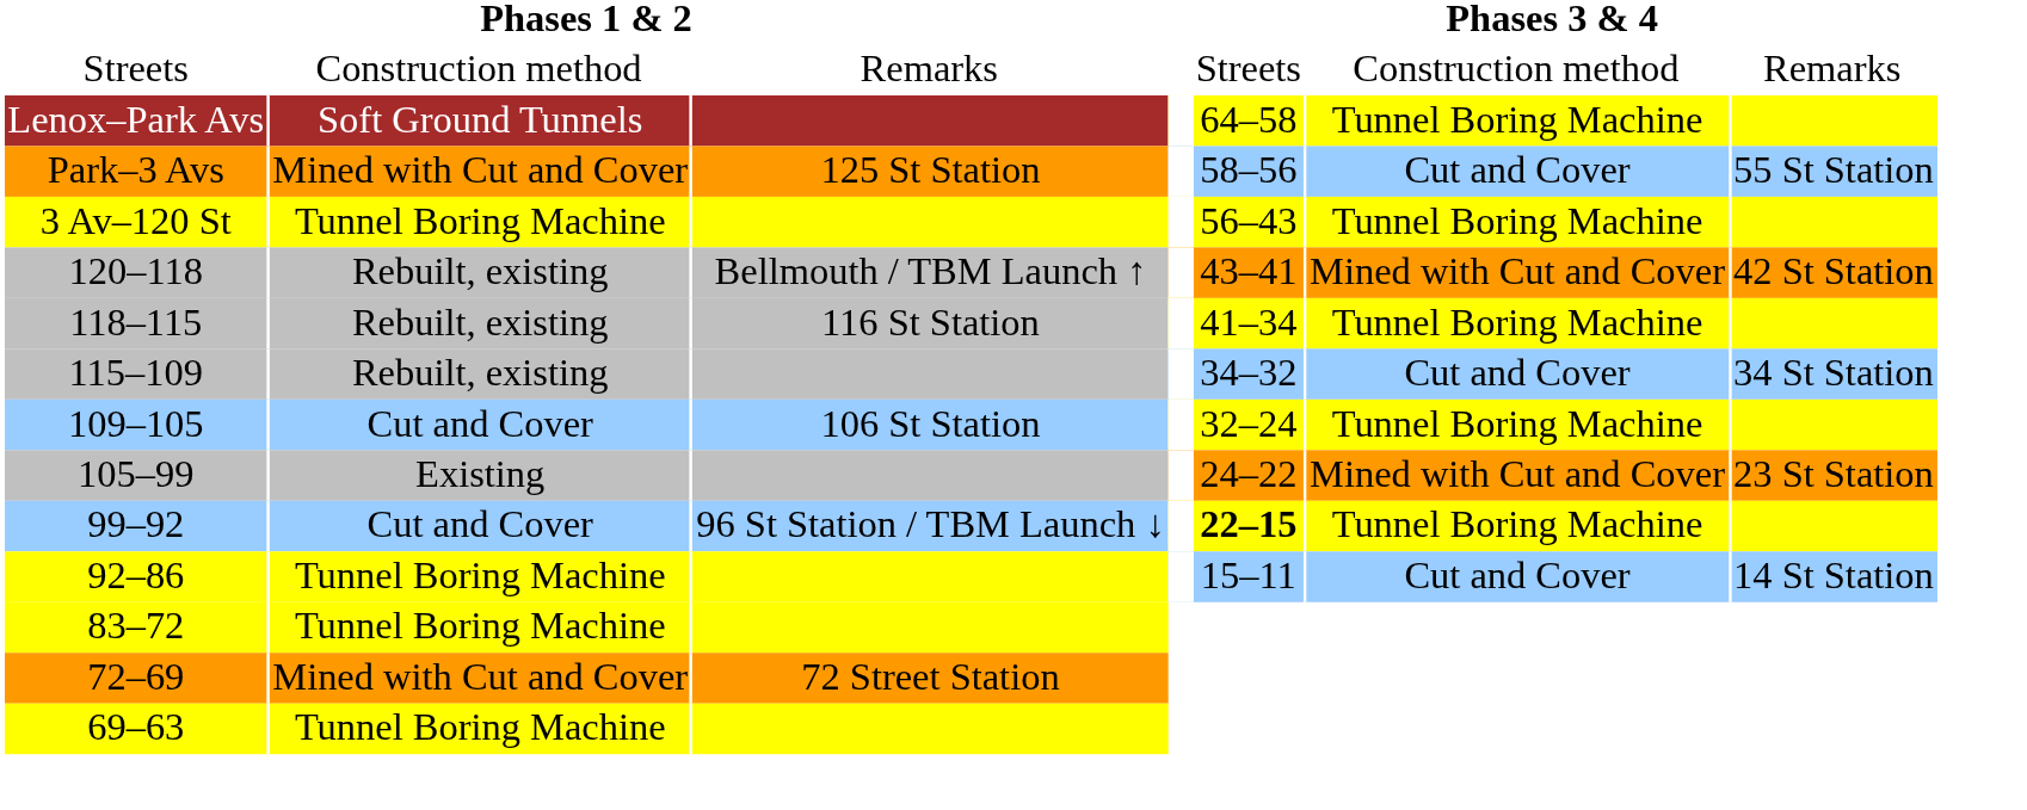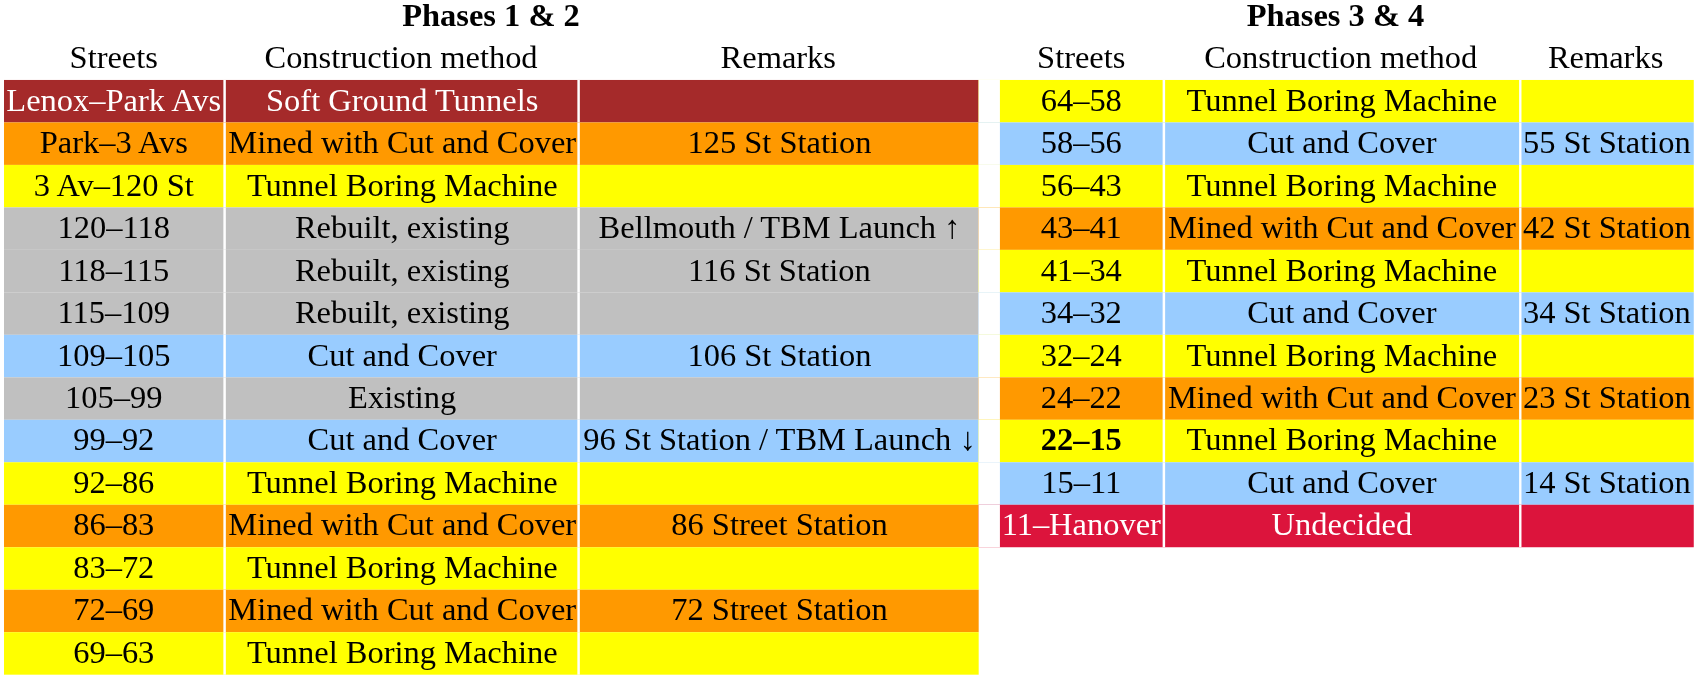 <table cellspacing="0" style="text-align:center; font-size: 86%; vertical-align:bottom;">
 <tr>
 <td colspan=3><strong>Phases 1 & 2 </strong></td>
 <td colspan=3><strong>Phases 3 & 4 </strong></td>
 </tr>
 <tr>
 <td style="width:39.75; height:27.75;">Streets</td>
 <td style="width:143.75;">Construction method</td>
 <td style="width:143.75;">Remarks</td>
 <td style="border-left:9px solid white; width:39.75;">Streets</td>
 <td style="width:143.75;">Construction method</td>
 <td style="width:143.75;">Remarks</td>
 </tr>
 <tr>
 <td style="background:brown; color:white; height:12.75;">Lenox–Park Avs</td>
 <td style="background:brown; color:white; border-left:1px solid white;">Soft Ground Tunnels</td>
 <td style="background:brown; color:white; border-left:1px solid white;"></td>
 <td style="background:yellow; border-left:9px solid white;">64–58</td>
 <td style="background:yellow; border-left:1px solid white;">Tunnel Boring Machine</td>
 <td style="background:yellow; border-left:1px solid white;"></td>
 </tr>
 <tr>
 <td style="background:#f90; height:12.75;">Park–3 Avs</td>
 <td style="background:#f90; border-left:1px solid white;">Mined with Cut and Cover</td>
 <td style="background:#f90; border-left:1px solid white;">125 St Station</td>
 <td style="background:#9cf; border-left:9px solid white;">58–56</td>
 <td style="background:#9cf; border-left:1px solid white;">Cut and Cover</td>
 <td style="background:#9cf; border-left:1px solid white;">55 St Station</td>
 </tr>
 <tr>
 <td style="background:#ff0; height:12.75;">3 Av–120 St</td>
 <td style="background:#ff0; border-left:1px solid white;">Tunnel Boring Machine</td>
 <td style="background:#ff0; border-left:1px solid white;"></td>
 <td style="background:yellow; border-left:9px solid white;">56–43</td>
 <td style="background:yellow; border-left:1px solid white;">Tunnel Boring Machine</td>
 <td style="background:yellow; border-left:1px solid white;"></td>
 </tr>
 <tr>
 <td style="background:silver; height:12.75;">120–118</td>
 <td style="background:silver; border-left:1px solid white;">Rebuilt, existing</td>
 <td style="background:silver; border-left:1px solid white;">Bellmouth / TBM Launch ↑</td>
 <td style="background:#f90; border-left:9px solid white;">43–41</td>
 <td style="background:#f90; border-left:1px solid white;">Mined with Cut and Cover</td>
 <td style="background:#f90; border-left:1px solid white;">42 St Station</td>
 </tr>
 <tr>
 <td style="background:silver; height:12.75;">118–115</td>
 <td style="background:silver; border-left:1px solid white;">Rebuilt, existing</td>
 <td style="background:silver; border-left:1px solid white;">116 St Station</td>
 <td style="background:yellow; border-left:9px solid white;">41–34</td>
 <td style="background:yellow; border-left:1px solid white;">Tunnel Boring Machine</td>
 <td style="background:yellow; border-left:1px solid white;"></td>
 </tr>
 <tr>
 <td style="background:silver; height:12.75;">115–109</td>
 <td style="background:silver; border-left:1px solid white;">Rebuilt, existing</td>
 <td style="background:silver; border-left:1px solid white;"></td>
 <td style="background:#9cf; border-left:9px solid white;">34–32</td>
 <td style="background:#9cf; border-left:1px solid white;">Cut and Cover</td>
 <td style="background:#9cf; border-left:1px solid white;">34 St Station</td>
 </tr>
 <tr>
 <td style="background:#9cf; height:12.75;">109–105</td>
 <td style="background:#9cf; border-left:1px solid white;">Cut and Cover</td>
 <td style="background:#9cf; border-left:1px solid white;">106 St Station</td>
 <td style="background:yellow; border-left:9px solid white;">32–24</td>
 <td style="background:yellow; border-left:1px solid white;">Tunnel Boring Machine</td>
 <td style="background:yellow; border-left:1px solid white;"></td>
 </tr>
 <tr>
 <td style="background:silver; height:12.75;">105–99</td>
 <td style="background:silver; border-left:1px solid white;">Existing</td>
 <td style="background:silver; border-left:1px solid white;"></td>
 <td style="background:#f90; border-left:9px solid white;">24–22</td>
 <td style="background:#f90; border-left:1px solid white;">Mined with Cut and Cover</td>
 <td style="background:#f90; border-left:1px solid white;">23 St Station</td>
 </tr>
 <tr>
 <td style="background:#9cf; height:12.75;">99–92</td>
 <td style="background:#9cf; border-left:1px solid white;">Cut and Cover</td>
 <td style="background:#9cf; border-left:1px solid white;">96 St Station / TBM Launch ↓</td>
 <td style="background:yellow; border-left:9px solid white;"><strong>22–15</strong></td>
 <td style="background:yellow; border-left:1px solid white;">Tunnel Boring Machine</td>
 <td style="background:yellow; border-left:1px solid white;"></td>
 </tr>
 <tr>
 <td style="background:yellow; height:12.75;">92–86</td>
 <td style="background:yellow; border-left:1px solid white;">Tunnel Boring Machine</td>
 <td style="background:yellow; border-left:1px solid white;"></td>
 <td style="background:#9cf; border-left:9px solid white;">15–11</td>
 <td style="background:#9cf; border-left:1px solid white;">Cut and Cover</td>
 <td style="background:#9cf; border-left:1px solid white;">14 St Station</td>
 </tr>
 <tr>
+<td style="background:#f90; height:12.75;">86–83</td>
+<td style="background:#f90; border-left:1px solid white;">Mined with Cut and Cover</td>
+<td style="background:#f90; border-left:1px solid white;">86 Street Station</td>
+<td style="background:crimson; color:white; border-left:9px solid white;">11–Hanover</td>
+<td style="background:crimson; color:white; border-left:1px solid white;">Undecided</td>
+<td style="background:crimson; color:white; border-left:1px solid white;"></td>
+</tr>
+<tr>
 <td style="background:yellow; height:12.75;">83–72</td>
 <td style="background:yellow; border-left:1px solid white;">Tunnel Boring Machine</td>
 <td style="background:yellow; border-left:1px solid white;"></td>
 </tr>
 <tr>
 <td style="background:#f90; height:12.75;">72–69</td>
 <td style="background:#f90; border-left:1px solid white;">Mined with Cut and Cover</td>
 <td style="background:#f90; border-left:1px solid white;">72 Street Station</td>
 </tr>
 <tr>
 <td style="background:yellow; height:12.75;">69–63</td>
 <td style="background:yellow; border-left:1px solid white;">Tunnel Boring Machine</td>
 <td style="background:yellow; border-left:1px solid white;"></td>
 </tr>
 </table>
